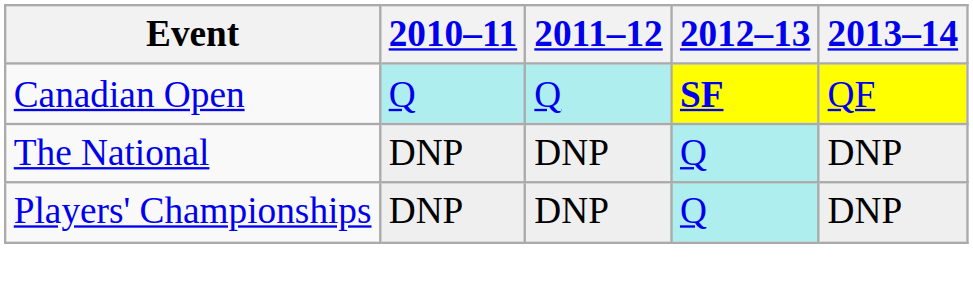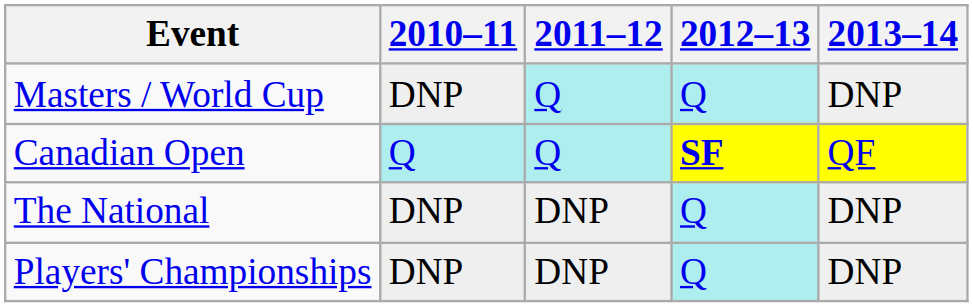 <table class="wikitable">
 <tr>
 <th>Event</th>
 <th><a href='#'>2010–11</a></th>
 <th><a href='#'>2011–12</a></th>
 <th><a href='#'>2012–13</a></th>
 <th><a href='#'>2013–14</a></th>
+</tr>
+<tr>
+<td><a href='#'>Masters / World Cup</a></td>
+<td style="background:#EFEFEF;">DNP</td>
+<td style="background:#afeeee;"><a href='#'>Q</a></td>
+<td style="background:#afeeee;"><a href='#'>Q</a></td>
+<td style="background:#EFEFEF;">DNP</td>
 </tr>
 <tr>
 <td><a href='#'>Canadian Open</a></td>
 <td style="background:#afeeee;"><a href='#'>Q</a></td>
 <td style="background:#afeeee;"><a href='#'>Q</a></td>
 <td style="background:yellow;"><strong><a href='#'>SF</a></strong></td>
 <td style="background:yellow;"><a href='#'>QF</a></td>
 </tr>
 <tr>
 <td><a href='#'>The National</a></td>
 <td style="background:#EFEFEF;">DNP</td>
 <td style="background:#EFEFEF;">DNP</td>
 <td style="background:#afeeee;"><a href='#'>Q</a></td>
 <td style="background:#EFEFEF;">DNP</td>
 </tr>
 <tr>
 <td><a href='#'>Players' Championships</a></td>
 <td style="background:#EFEFEF;">DNP</td>
 <td style="background:#EFEFEF;">DNP</td>
 <td style="background:#afeeee;"><a href='#'>Q</a></td>
 <td style="background:#EFEFEF;">DNP</td>
 </tr>
 </table>
